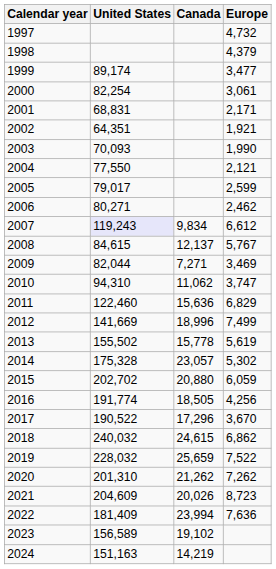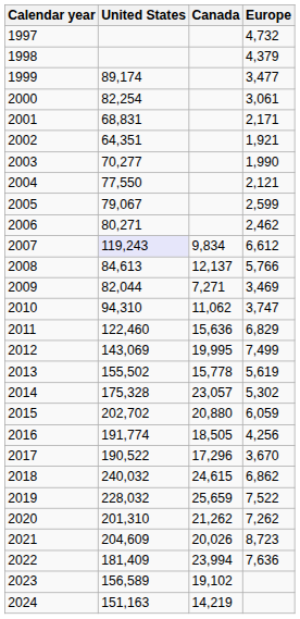 <table class="wikitable">
 <tr>
 <th>Calendar year</th>
 <th>United States</th>
 <th>Canada</th>
 <th>Europe</th>
 </tr>
 <tr>
 <td>1997</td>
 <td></td>
 <td></td>
 <td>4,732</td>
 </tr>
 <tr>
 <td>1998</td>
 <td></td>
 <td></td>
 <td>4,379</td>
 </tr>
 <tr>
 <td>1999</td>
 <td>89,174</td>
 <td></td>
 <td>3,477</td>
 </tr>
 <tr>
 <td>2000</td>
 <td>82,254</td>
 <td></td>
 <td>3,061</td>
 </tr>
 <tr>
 <td>2001</td>
 <td>68,831</td>
 <td></td>
 <td>2,171</td>
 </tr>
 <tr>
 <td>2002</td>
 <td>64,351</td>
 <td></td>
 <td>1,921</td>
 </tr>
 <tr>
 <td>2003</td>
-<td>70,093</td>
+<td>70,277</td>
 <td></td>
 <td>1,990</td>
 </tr>
 <tr>
 <td>2004</td>
 <td>77,550</td>
 <td></td>
 <td>2,121</td>
 </tr>
 <tr>
 <td>2005</td>
-<td>79,017</td>
+<td>79,067</td>
 <td></td>
 <td>2,599</td>
 </tr>
 <tr>
 <td>2006</td>
 <td>80,271</td>
 <td></td>
 <td>2,462</td>
 </tr>
 <tr>
 <td>2007</td>
 <td style="background: lavender;">119,243</td>
 <td>9,834</td>
 <td>6,612</td>
 </tr>
 <tr>
 <td>2008</td>
-<td>84,615</td>
+<td>84,613</td>
 <td>12,137</td>
-<td>5,767</td>
+<td>5,766</td>
 </tr>
 <tr>
 <td>2009</td>
 <td>82,044</td>
 <td>7,271</td>
 <td>3,469</td>
 </tr>
 <tr>
 <td>2010</td>
 <td>94,310</td>
 <td>11,062</td>
 <td>3,747</td>
 </tr>
 <tr>
 <td>2011</td>
 <td>122,460</td>
 <td>15,636</td>
 <td>6,829</td>
 </tr>
 <tr>
 <td>2012</td>
-<td>141,669</td>
-<td>18,996</td>
+<td>143,069</td>
+<td>19,995</td>
 <td>7,499</td>
 </tr>
 <tr>
 <td>2013</td>
 <td>155,502</td>
 <td>15,778</td>
 <td>5,619</td>
 </tr>
 <tr>
 <td>2014</td>
 <td>175,328</td>
 <td>23,057</td>
 <td>5,302</td>
 </tr>
 <tr>
 <td>2015</td>
 <td>202,702</td>
 <td>20,880</td>
 <td>6,059</td>
 </tr>
 <tr>
 <td>2016</td>
 <td>191,774</td>
 <td>18,505</td>
 <td>4,256</td>
 </tr>
 <tr>
 <td>2017</td>
 <td>190,522</td>
 <td>17,296</td>
 <td>3,670</td>
 </tr>
 <tr>
 <td>2018</td>
 <td>240,032</td>
 <td>24,615</td>
 <td>6,862</td>
 </tr>
 <tr>
 <td>2019</td>
 <td>228,032</td>
 <td>25,659</td>
 <td>7,522</td>
 </tr>
 <tr>
 <td>2020</td>
 <td>201,310</td>
 <td>21,262</td>
 <td>7,262</td>
 </tr>
 <tr>
 <td>2021</td>
 <td>204,609</td>
 <td>20,026</td>
 <td>8,723</td>
 </tr>
 <tr>
 <td>2022</td>
 <td>181,409</td>
 <td>23,994</td>
 <td>7,636</td>
 </tr>
 <tr>
 <td>2023</td>
 <td>156,589</td>
 <td>19,102</td>
 <td></td>
 </tr>
 <tr>
 <td>2024</td>
 <td>151,163</td>
 <td>14,219</td>
 <td></td>
 </tr>
 </table>
